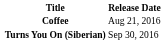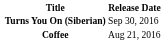 <table>
 <tr>
 <th>Title</th>
 <th>Release Date</th>
 </tr>
 <tr>
+<th>Turns You On (Siberian)</th>
+<td>Sep 30, 2016</td>
+</tr>
+<tr>
 <th>Coffee</th>
 <td>Aug 21, 2016</td>
 </tr>
-<tr>
-<th>Turns You On (Siberian)</th>
-<td>Sep 30, 2016</td>
-</tr>
 </table>
